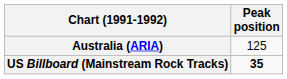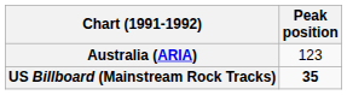 <table class="wikitable plainrowheaders">
 <tr>
 <th scope="col">Chart (1991-1992)</th>
 <th scope="col">Peak<br>position</th>
 </tr>
 <tr>
 <th scope="row">Australia (<a href='#'>ARIA</a>)</th>
-<td align="center">125</td>
+<td align="center">123</td>
 </tr>
 <tr>
 <th scope="row">US <em>Billboard</em> (Mainstream Rock Tracks)</th>
 <td align="center"><strong>35</strong></td>
 </tr>
 </table>
